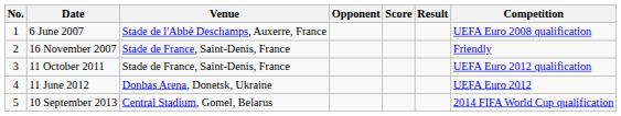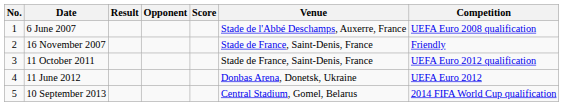 <table class="wikitable sortable">
 <tr>
 <th scope="col">No.</th>
 <th scope="col">Date</th>
-<th scope="col">Venue</th>
+<th scope="col">Result</th>
 <th scope="col">Opponent</th>
 <th scope="col">Score</th>
-<th scope="col">Result</th>
+<th scope="col">Venue</th>
 <th scope="col">Competition</th>
 </tr>
 <tr>
 <td align="center">1</td>
 <td>6 June 2007</td>
-<td><a href='#'>Stade de l'Abbé Deschamps</a>, Auxerre, France</td>
 <td></td>
 <td></td>
 <td></td>
+<td><a href='#'>Stade de l'Abbé Deschamps</a>, Auxerre, France</td>
 <td><a href='#'>UEFA Euro 2008 qualification</a></td>
 </tr>
 <tr>
 <td align="center">2</td>
 <td>16 November 2007</td>
-<td><a href='#'>Stade de France</a>, Saint-Denis, France</td>
 <td></td>
 <td></td>
 <td></td>
+<td><a href='#'>Stade de France</a>, Saint-Denis, France</td>
 <td><a href='#'>Friendly</a></td>
 </tr>
 <tr>
 <td align="center">3</td>
 <td>11 October 2011</td>
-<td>Stade de France, Saint-Denis, France</td>
 <td></td>
 <td></td>
 <td></td>
+<td>Stade de France, Saint-Denis, France</td>
 <td><a href='#'>UEFA Euro 2012 qualification</a></td>
 </tr>
 <tr>
 <td align="center">4</td>
 <td>11 June 2012</td>
-<td><a href='#'>Donbas Arena</a>, Donetsk, Ukraine</td>
 <td></td>
 <td></td>
 <td></td>
+<td><a href='#'>Donbas Arena</a>, Donetsk, Ukraine</td>
 <td><a href='#'>UEFA Euro 2012</a></td>
 </tr>
 <tr>
 <td align="center">5</td>
 <td>10 September 2013</td>
-<td><a href='#'>Central Stadium</a>, Gomel, Belarus</td>
 <td></td>
 <td></td>
 <td></td>
+<td><a href='#'>Central Stadium</a>, Gomel, Belarus</td>
 <td><a href='#'>2014 FIFA World Cup qualification</a></td>
 </tr>
 </table>
